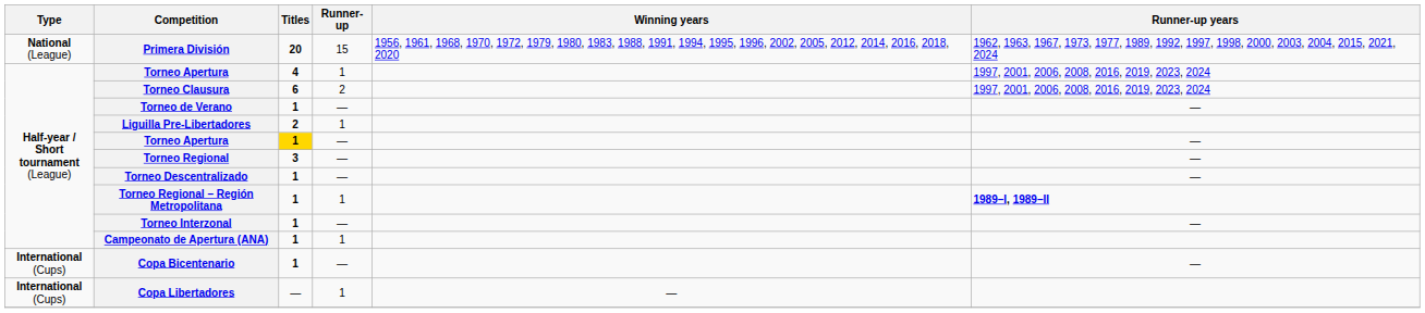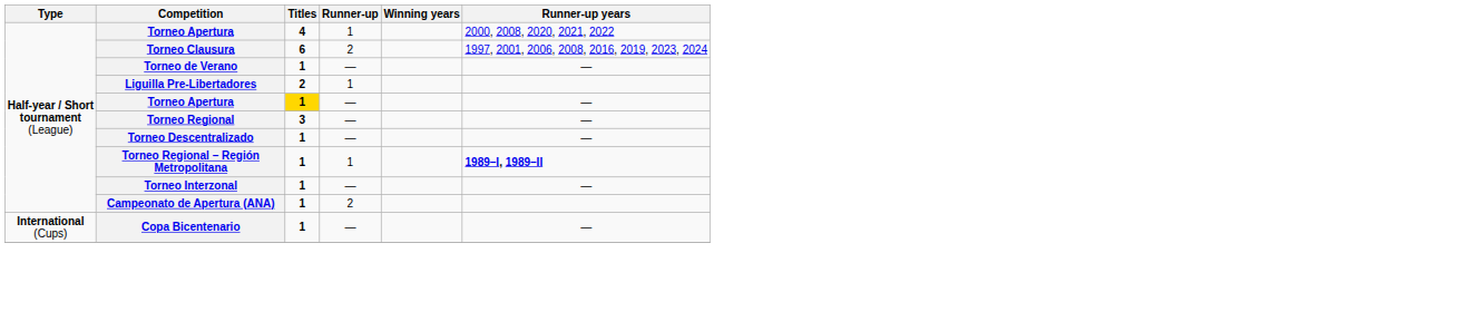 <table class="wikitable plainrowheaders" style="font-size:95%; text-align:center;">
 <tr>
 <th>Type</th>
 <th width=250px>Competition</th>
 <th>Titles</th>
 <th>Runner-up</th>
 <th>Winning years</th>
 <th>Runner-up years</th>
 </tr>
 <tr>
-<td rowspan=1><strong>National</strong><br>(League)</td>
-<th scope=col><a href='#'>Primera División</a></th>
-<td><strong>20</strong></td>
-<td>15</td>
-<td align="left"><a href='#'>1956</a>, <a href='#'>1961</a>, <a href='#'>1968</a>, <a href='#'>1970</a>, <a href='#'>1972</a>, <a href='#'>1979</a>, <a href='#'>1980</a>, <a href='#'>1983</a>, <a href='#'>1988</a>, <a href='#'>1991</a>, <a href='#'>1994</a>, <a href='#'>1995</a>, <a href='#'>1996</a>, <a href='#'>2002</a>, <a href='#'>2005</a>, <a href='#'>2012</a>, <a href='#'>2014</a>, <a href='#'>2016</a>, <a href='#'>2018</a>, <a href='#'>2020</a></td>
-<td align="left"><a href='#'>1962</a>, <a href='#'>1963</a>, <a href='#'>1967</a>, <a href='#'>1973</a>, <a href='#'>1977</a>, <a href='#'>1989</a>, <a href='#'>1992</a>, <a href='#'>1997</a>, <a href='#'>1998</a>, <a href='#'>2000</a>, <a href='#'>2003</a>, <a href='#'>2004</a>, <a href='#'>2015</a>, <a href='#'>2021</a>, <a href='#'>2024</a></td>
-</tr>
-<tr>
 <td rowspan=10><strong>Half-year / Short<br>tournament</strong><br>(League)</td>
 <th scope=col><a href='#'>Torneo Apertura</a></th>
 <td><strong>4</strong></td>
 <td>1</td>
 <td></td>
-<td align="left"><a href='#'>1997</a>, <a href='#'>2001</a>, <a href='#'>2006</a>, <a href='#'>2008</a>, <a href='#'>2016</a>, <a href='#'>2019</a>, <a href='#'>2023</a>, <a href='#'>2024</a></td>
+<td align="left"><a href='#'>2000</a>, <a href='#'>2008</a>, <a href='#'>2020</a>, <a href='#'>2021</a>, <a href='#'>2022</a></td>
 </tr>
 <tr>
 <th scope=col><a href='#'>Torneo Clausura</a></th>
 <td><strong>6</strong></td>
 <td>2</td>
 <td></td>
 <td align="left"><a href='#'>1997</a>, <a href='#'>2001</a>, <a href='#'>2006</a>, <a href='#'>2008</a>, <a href='#'>2016</a>, <a href='#'>2019</a>, <a href='#'>2023</a>, <a href='#'>2024</a></td>
 </tr>
 <tr>
 <th scope=col><a href='#'>Torneo de Verano</a></th>
 <td><strong>1</strong></td>
 <td style="text-align:center;">—</td>
 <td></td>
 <td style="text-align:center;">—</td>
 </tr>
 <tr>
 <th scope=col><a href='#'>Liguilla Pre-Libertadores</a></th>
 <td><strong>2</strong></td>
 <td>1</td>
 <td></td>
 <td></td>
 </tr>
 <tr>
 <th scope=col><a href='#'>Torneo Apertura</a></th>
 <td bgcolor=gold><strong>1</strong></td>
 <td style="text-align:center;">—</td>
 <td></td>
 <td style="text-align:center;">—</td>
 </tr>
 <tr>
 <th scope=col><a href='#'>Torneo Regional</a></th>
 <td><strong>3</strong></td>
 <td style="text-align:center;">—</td>
 <td></td>
 <td style="text-align:center;">—</td>
 </tr>
 <tr>
 <th scope=col><a href='#'>Torneo Descentralizado</a></th>
 <td><strong>1</strong></td>
 <td style="text-align:center;">—</td>
 <td></td>
 <td style="text-align:center;">—</td>
 </tr>
 <tr>
 <th scope=col><a href='#'>Torneo Regional – Región Metropolitana</a></th>
 <td><strong>1</strong></td>
 <td>1</td>
 <td></td>
 <td align="left"><strong><a href='#'>1989–I</a>, <a href='#'>1989–II</a></strong></td>
 </tr>
 <tr>
 <th scope=col><a href='#'>Torneo Interzonal</a></th>
 <td><strong>1</strong></td>
 <td style="text-align:center;">—</td>
 <td></td>
 <td style="text-align:center;">—</td>
 </tr>
 <tr>
 <th scope=col><a href='#'>Campeonato de Apertura (ANA)</a></th>
 <td><strong>1</strong></td>
-<td>1</td>
+<td>2</td>
 <td></td>
 <td></td>
 </tr>
 <tr>
 <td rowspan=1><strong>International</strong><br>(Cups)</td>
 <th scope=col><a href='#'>Copa Bicentenario</a></th>
 <td><strong>1</strong></td>
 <td style="text-align:center;">—</td>
 <td></td>
 <td style="text-align:center;">—</td>
 </tr>
 <tr>
-<td rowspan=1><strong>International</strong><br>(Cups)</td>
-<th scope=col><a href='#'>Copa Libertadores</a></th>
-<td style="text-align:center;">—</td>
-<td>1</td>
-<td style="text-align:center;">—</td>
-<td></td>
-</tr>
-<tr>
 </tr>
 </table>
